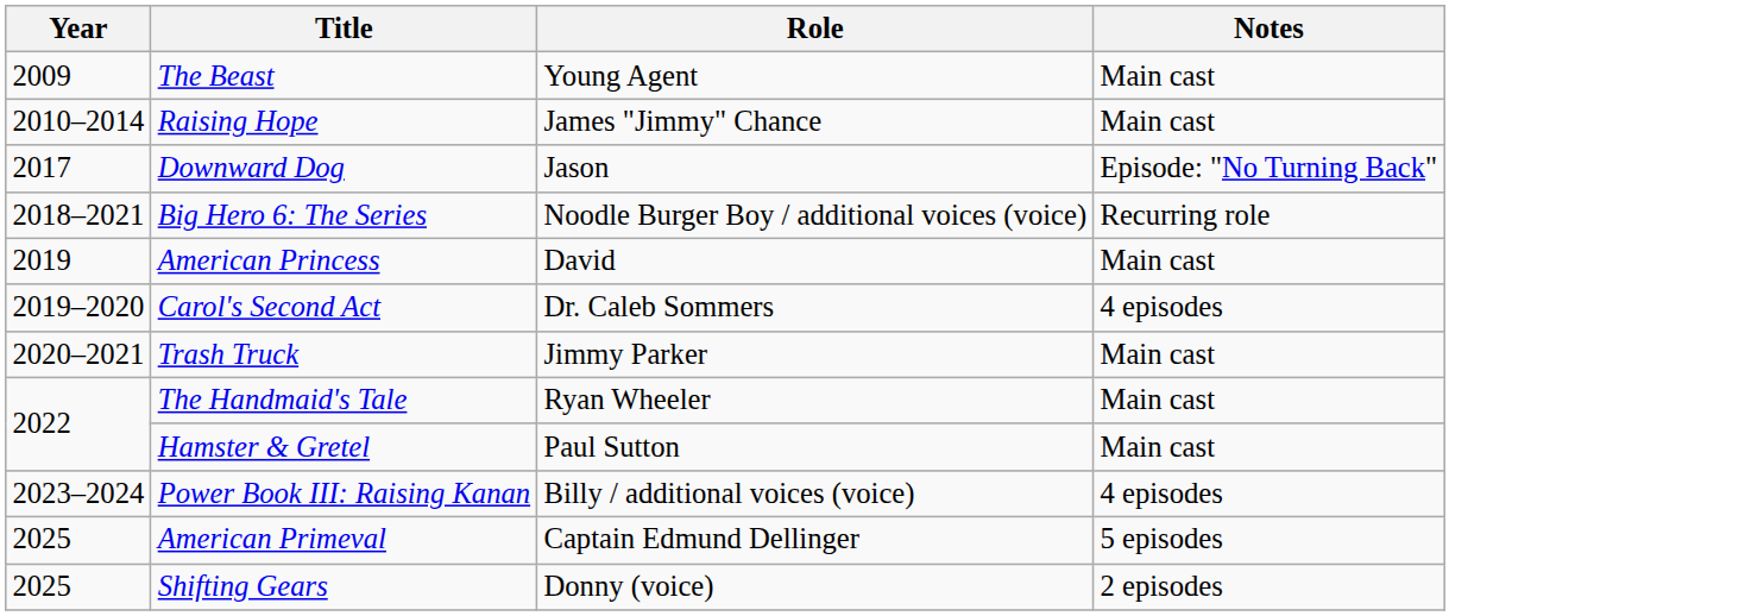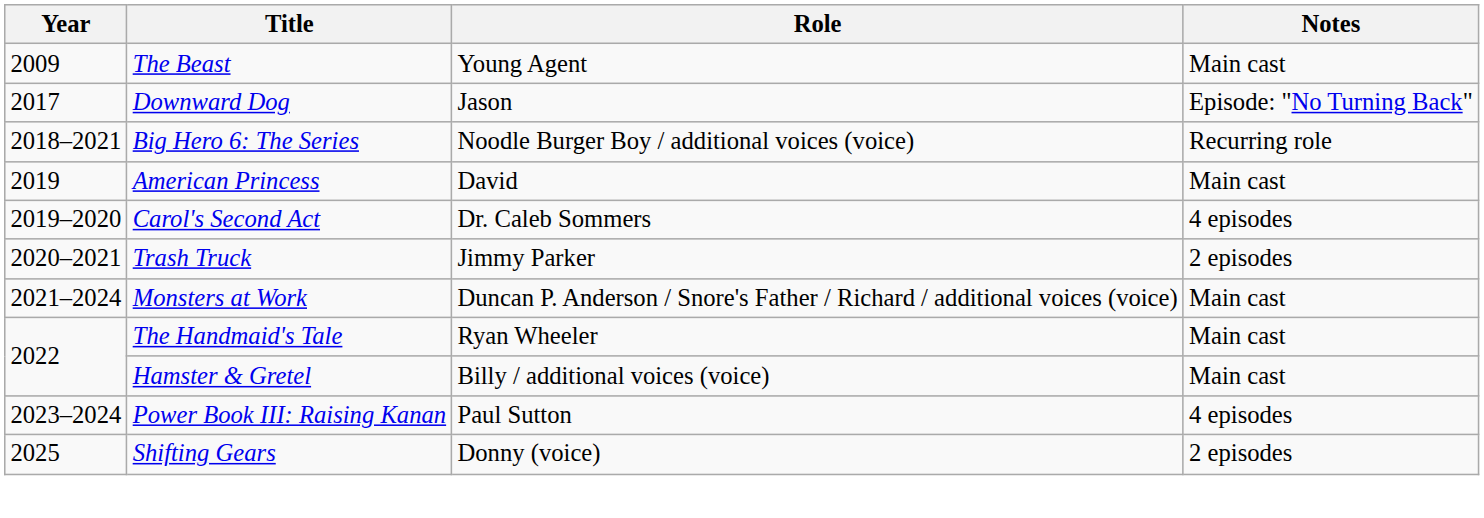 <table class="wikitable plainrowheaders sortable">
 <tr>
 <th scope="col">Year</th>
 <th scope="col">Title</th>
 <th scope="col">Role</th>
 <th scope="col" class="unsortable">Notes</th>
 </tr>
 <tr>
 <td>2009</td>
 <td><em><a href='#'>The Beast</a></em></td>
 <td>Young Agent</td>
-<td>Main cast</td>
-</tr>
-<tr>
-<td>2010–2014</td>
-<td><em><a href='#'>Raising Hope</a></em></td>
-<td>James "Jimmy" Chance</td>
 <td>Main cast</td>
 </tr>
 <tr>
 <td>2017</td>
 <td><em><a href='#'>Downward Dog</a></em></td>
 <td>Jason</td>
 <td>Episode: "<a href='#'>No Turning Back</a>"</td>
 </tr>
 <tr>
 <td>2018–2021</td>
 <td><em><a href='#'>Big Hero 6: The Series</a></em></td>
 <td>Noodle Burger Boy / additional voices (voice)</td>
 <td>Recurring role</td>
 </tr>
 <tr>
 <td>2019</td>
 <td><em><a href='#'>American Princess</a></em></td>
 <td>David</td>
 <td>Main cast</td>
 </tr>
 <tr>
 <td>2019–2020</td>
 <td><em><a href='#'>Carol's Second Act</a></em></td>
 <td>Dr. Caleb Sommers</td>
 <td>4 episodes</td>
 </tr>
 <tr>
 <td>2020–2021</td>
 <td><a href='#'><em>Trash Truck</em></a></td>
 <td>Jimmy Parker</td>
+<td>2 episodes</td>
+</tr>
+<tr>
+<td>2021–2024</td>
+<td><em><a href='#'>Monsters at Work</a></em></td>
+<td>Duncan P. Anderson / Snore's Father / Richard / additional voices (voice)</td>
 <td>Main cast</td>
 </tr>
 <tr>
 <td rowspan="2">2022</td>
 <td><em><a href='#'>The Handmaid's Tale</a></em></td>
 <td>Ryan Wheeler</td>
 <td>Main cast</td>
 </tr>
 <tr>
 <td><em><a href='#'>Hamster & Gretel</a></em></td>
-<td>Paul Sutton</td>
+<td>Billy / additional voices (voice)</td>
 <td>Main cast</td>
 </tr>
 <tr>
 <td>2023–2024</td>
 <td><em><a href='#'>Power Book III: Raising Kanan</a></em></td>
-<td>Billy / additional voices (voice)</td>
+<td>Paul Sutton</td>
 <td>4 episodes</td>
-</tr>
-<tr>
-<td>2025</td>
-<td><em><a href='#'>American Primeval</a></em></td>
-<td>Captain Edmund Dellinger</td>
-<td>5 episodes</td>
 </tr>
 <tr>
 <td>2025</td>
 <td><em><a href='#'>Shifting Gears</a></em></td>
 <td>Donny (voice)</td>
 <td>2 episodes</td>
 </tr>
 </table>
